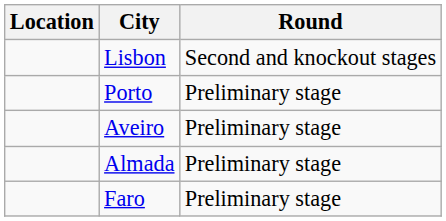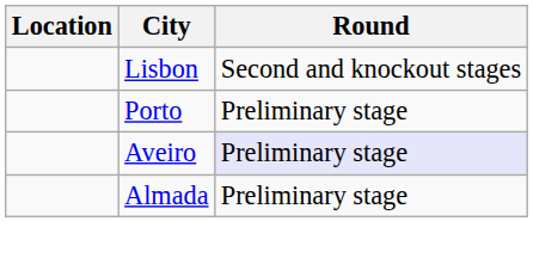 <table class="wikitable sortable">
 <tr>
 <th>Location</th>
 <th>City</th>
 <th>Round</th>
 </tr>
 <tr>
 <td></td>
 <td><a href='#'>Lisbon</a></td>
 <td>Second and knockout stages</td>
 </tr>
 <tr>
 <td></td>
 <td><a href='#'>Porto</a></td>
 <td>Preliminary stage</td>
 </tr>
 <tr>
 <td></td>
 <td><a href='#'>Aveiro</a></td>
-<td>Preliminary stage</td>
+<td style="background: lavender;">Preliminary stage</td>
 </tr>
 <tr>
 <td></td>
 <td><a href='#'>Almada</a></td>
 <td>Preliminary stage</td>
 </tr>
-<tr>
-<td></td>
-<td><a href='#'>Faro</a></td>
-<td>Preliminary stage</td>
-</tr>
 </table>
